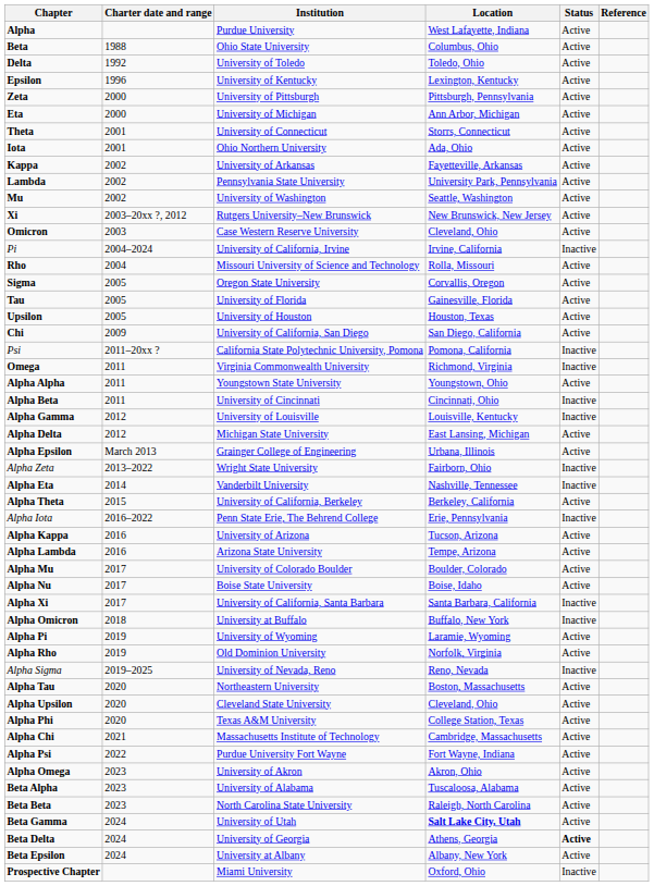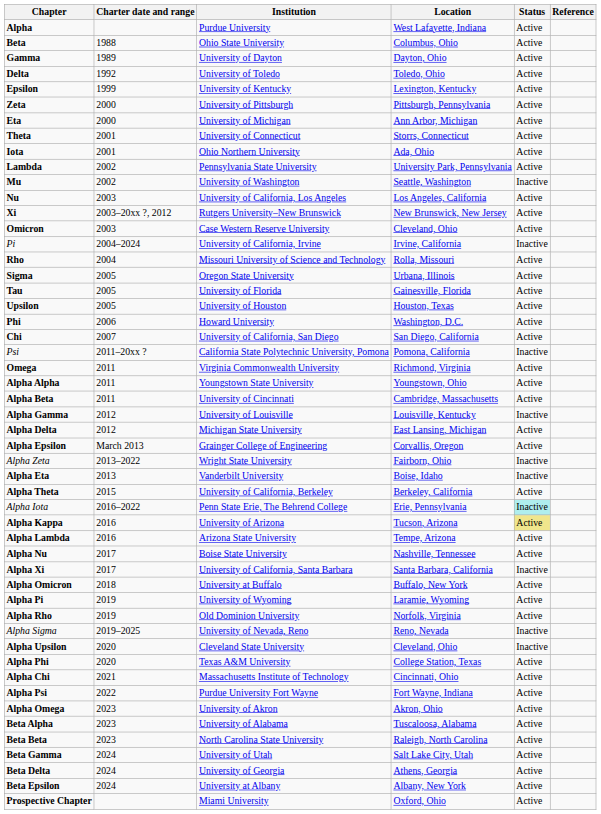 <table class="wikitable sortable" border="1">
 <tr>
 <th>Chapter</th>
 <th>Charter date and range</th>
 <th>Institution</th>
 <th>Location</th>
 <th>Status</th>
 <th>Reference</th>
 </tr>
 <tr>
 <td><strong>Alpha</strong></td>
 <td></td>
 <td><a href='#'>Purdue University</a></td>
 <td><a href='#'>West Lafayette, Indiana</a></td>
 <td>Active</td>
 <td></td>
 </tr>
 <tr>
 <td><strong>Beta</strong></td>
 <td>1988</td>
 <td><a href='#'>Ohio State University</a></td>
 <td><a href='#'>Columbus, Ohio</a></td>
 <td>Active</td>
 <td></td>
 </tr>
 <tr>
+<td><strong>Gamma</strong></td>
+<td>1989</td>
+<td><a href='#'>University of Dayton</a></td>
+<td><a href='#'>Dayton, Ohio</a></td>
+<td>Active</td>
+<td></td>
+</tr>
+<tr>
 <td><strong>Delta</strong></td>
 <td>1992</td>
 <td><a href='#'>University of Toledo</a></td>
 <td><a href='#'>Toledo, Ohio</a></td>
 <td>Active</td>
 <td></td>
 </tr>
 <tr>
 <td><strong>Epsilon</strong></td>
-<td>1996</td>
+<td>1999</td>
 <td><a href='#'>University of Kentucky</a></td>
 <td><a href='#'>Lexington, Kentucky</a></td>
 <td>Active</td>
 <td></td>
 </tr>
 <tr>
 <td><strong>Zeta</strong></td>
 <td>2000</td>
 <td><a href='#'>University of Pittsburgh</a></td>
 <td><a href='#'>Pittsburgh, Pennsylvania</a></td>
 <td>Active</td>
 <td></td>
 </tr>
 <tr>
 <td><strong>Eta</strong></td>
 <td>2000</td>
 <td><a href='#'>University of Michigan</a></td>
 <td><a href='#'>Ann Arbor, Michigan</a></td>
 <td>Active</td>
 <td></td>
 </tr>
 <tr>
 <td><strong>Theta</strong></td>
 <td>2001</td>
 <td><a href='#'>University of Connecticut</a></td>
 <td><a href='#'>Storrs, Connecticut</a></td>
 <td>Active</td>
 <td></td>
 </tr>
 <tr>
 <td><strong>Iota</strong></td>
 <td>2001</td>
 <td><a href='#'>Ohio Northern University</a></td>
 <td><a href='#'>Ada, Ohio</a></td>
 <td>Active</td>
 <td></td>
 </tr>
 <tr>
-<td><strong>Kappa</strong></td>
-<td>2002</td>
-<td><a href='#'>University of Arkansas</a></td>
-<td><a href='#'>Fayetteville, Arkansas</a></td>
-<td>Active</td>
-<td></td>
-</tr>
-<tr>
 <td><strong>Lambda</strong></td>
 <td>2002</td>
 <td><a href='#'>Pennsylvania State University</a></td>
 <td><a href='#'>University Park, Pennsylvania</a></td>
 <td>Active</td>
 <td></td>
 </tr>
 <tr>
 <td><strong>Mu</strong></td>
 <td>2002</td>
 <td><a href='#'>University of Washington</a></td>
 <td><a href='#'>Seattle, Washington</a></td>
+<td>Inactive</td>
+<td></td>
+</tr>
+<tr>
+<td><strong>Nu</strong></td>
+<td>2003</td>
+<td><a href='#'>University of California, Los Angeles</a></td>
+<td><a href='#'>Los Angeles, California</a></td>
 <td>Active</td>
 <td></td>
 </tr>
 <tr>
 <td><strong>Xi</strong></td>
 <td>2003–20xx ?, 2012</td>
 <td><a href='#'>Rutgers University–New Brunswick</a></td>
 <td><a href='#'>New Brunswick, New Jersey</a></td>
 <td>Active</td>
 <td></td>
 </tr>
 <tr>
 <td><strong>Omicron</strong></td>
 <td>2003</td>
 <td><a href='#'>Case Western Reserve University</a></td>
 <td><a href='#'>Cleveland, Ohio</a></td>
 <td>Active</td>
 <td></td>
 </tr>
 <tr>
 <td><em>Pi</em></td>
 <td>2004–2024</td>
 <td><a href='#'>University of California, Irvine</a></td>
 <td><a href='#'>Irvine, California</a></td>
 <td>Inactive</td>
 <td></td>
 </tr>
 <tr>
 <td><strong>Rho</strong></td>
 <td>2004</td>
 <td><a href='#'>Missouri University of Science and Technology</a></td>
 <td><a href='#'>Rolla, Missouri</a></td>
 <td>Active</td>
 <td></td>
 </tr>
 <tr>
 <td><strong>Sigma</strong></td>
 <td>2005</td>
 <td><a href='#'>Oregon State University</a></td>
-<td><a href='#'>Corvallis, Oregon</a></td>
+<td><a href='#'>Urbana, Illinois</a></td>
 <td>Active</td>
 <td></td>
 </tr>
 <tr>
 <td><strong>Tau</strong></td>
 <td>2005</td>
 <td><a href='#'>University of Florida</a></td>
 <td><a href='#'>Gainesville, Florida</a></td>
 <td>Active</td>
 <td></td>
 </tr>
 <tr>
 <td><strong>Upsilon</strong></td>
 <td>2005</td>
 <td><a href='#'>University of Houston</a></td>
 <td><a href='#'>Houston, Texas</a></td>
 <td>Active</td>
 <td></td>
 </tr>
 <tr>
+<td><strong>Phi</strong></td>
+<td>2006</td>
+<td><a href='#'>Howard University</a></td>
+<td><a href='#'>Washington, D.C.</a></td>
+<td>Active</td>
+<td></td>
+</tr>
+<tr>
 <td><strong>Chi</strong></td>
-<td>2009</td>
+<td>2007</td>
 <td><a href='#'>University of California, San Diego</a></td>
 <td><a href='#'>San Diego, California</a></td>
 <td>Active</td>
 <td></td>
 </tr>
 <tr>
 <td><em>Psi</em></td>
 <td>2011–20xx ?</td>
 <td><a href='#'>California State Polytechnic University, Pomona</a></td>
 <td><a href='#'>Pomona, California</a></td>
 <td>Inactive</td>
 <td></td>
 </tr>
 <tr>
 <td><strong>Omega</strong></td>
 <td>2011</td>
 <td><a href='#'>Virginia Commonwealth University</a></td>
 <td><a href='#'>Richmond, Virginia</a></td>
-<td>Inactive</td>
+<td>Active</td>
 <td></td>
 </tr>
 <tr>
 <td><strong>Alpha Alpha</strong></td>
 <td>2011</td>
 <td><a href='#'>Youngstown State University</a></td>
 <td><a href='#'>Youngstown, Ohio</a></td>
 <td>Active</td>
 <td></td>
 </tr>
 <tr>
 <td><strong>Alpha Beta</strong></td>
 <td>2011</td>
 <td><a href='#'>University of Cincinnati</a></td>
-<td><a href='#'>Cincinnati, Ohio</a></td>
-<td>Inactive</td>
+<td><a href='#'>Cambridge, Massachusetts</a></td>
+<td>Active</td>
 <td></td>
 </tr>
 <tr>
 <td><strong>Alpha Gamma</strong></td>
 <td>2012</td>
 <td><a href='#'>University of Louisville</a></td>
 <td><a href='#'>Louisville, Kentucky</a></td>
 <td>Inactive</td>
 <td></td>
 </tr>
 <tr>
 <td><strong>Alpha Delta</strong></td>
 <td>2012</td>
 <td><a href='#'>Michigan State University</a></td>
 <td><a href='#'>East Lansing, Michigan</a></td>
 <td>Active</td>
 <td></td>
 </tr>
 <tr>
 <td><strong>Alpha Epsilon</strong></td>
 <td>March 2013</td>
 <td><a href='#'>Grainger College of Engineering</a></td>
-<td><a href='#'>Urbana, Illinois</a></td>
+<td><a href='#'>Corvallis, Oregon</a></td>
 <td>Active</td>
 <td></td>
 </tr>
 <tr>
 <td><em>Alpha Zeta</em></td>
 <td>2013–2022</td>
 <td><a href='#'>Wright State University</a></td>
 <td><a href='#'>Fairborn, Ohio</a></td>
 <td>Inactive</td>
 <td></td>
 </tr>
 <tr>
 <td><strong>Alpha Eta</strong></td>
-<td>2014</td>
+<td>2013</td>
 <td><a href='#'>Vanderbilt University</a></td>
-<td><a href='#'>Nashville, Tennessee</a></td>
+<td><a href='#'>Boise, Idaho</a></td>
 <td>Inactive</td>
 <td></td>
 </tr>
 <tr>
 <td><strong>Alpha Theta</strong></td>
 <td>2015</td>
 <td><a href='#'>University of California, Berkeley</a></td>
 <td><a href='#'>Berkeley, California</a></td>
 <td>Active</td>
 <td></td>
 </tr>
 <tr>
 <td><em>Alpha Iota</em></td>
 <td>2016–2022</td>
 <td><a href='#'>Penn State Erie, The Behrend College</a></td>
 <td><a href='#'>Erie, Pennsylvania</a></td>
-<td>Inactive</td>
+<td style="background: paleturquoise;">Inactive</td>
 <td></td>
 </tr>
 <tr>
 <td><strong>Alpha Kappa</strong></td>
 <td>2016</td>
 <td><a href='#'>University of Arizona</a></td>
 <td><a href='#'>Tucson, Arizona</a></td>
-<td>Active</td>
+<td style="background: khaki;">Active</td>
 <td></td>
 </tr>
 <tr>
 <td><strong>Alpha Lambda</strong></td>
 <td>2016</td>
 <td><a href='#'>Arizona State University</a></td>
 <td><a href='#'>Tempe, Arizona</a></td>
 <td>Active</td>
 <td></td>
 </tr>
 <tr>
-<td><strong>Alpha Mu</strong></td>
-<td>2017</td>
-<td><a href='#'>University of Colorado Boulder</a></td>
-<td><a href='#'>Boulder, Colorado</a></td>
-<td>Active</td>
-<td></td>
-</tr>
-<tr>
 <td><strong>Alpha Nu</strong></td>
 <td>2017</td>
 <td><a href='#'>Boise State University</a></td>
-<td><a href='#'>Boise, Idaho</a></td>
+<td><a href='#'>Nashville, Tennessee</a></td>
 <td>Active</td>
 <td></td>
 </tr>
 <tr>
 <td><strong>Alpha Xi</strong></td>
 <td>2017</td>
 <td><a href='#'>University of California, Santa Barbara</a></td>
 <td><a href='#'>Santa Barbara, California</a></td>
 <td>Inactive</td>
 <td></td>
 </tr>
 <tr>
 <td><strong>Alpha Omicron</strong></td>
 <td>2018</td>
 <td><a href='#'>University at Buffalo</a></td>
 <td><a href='#'>Buffalo, New York</a></td>
-<td>Inactive</td>
+<td>Active</td>
 <td></td>
 </tr>
 <tr>
 <td><strong>Alpha Pi</strong></td>
 <td>2019</td>
 <td><a href='#'>University of Wyoming</a></td>
 <td><a href='#'>Laramie, Wyoming</a></td>
 <td>Active</td>
 <td></td>
 </tr>
 <tr>
 <td><strong>Alpha Rho</strong></td>
 <td>2019</td>
 <td><a href='#'>Old Dominion University</a></td>
 <td><a href='#'>Norfolk, Virginia</a></td>
 <td>Active</td>
 <td></td>
 </tr>
 <tr>
 <td><em>Alpha Sigma</em></td>
 <td>2019–2025</td>
 <td><a href='#'>University of Nevada, Reno</a></td>
 <td><a href='#'>Reno, Nevada</a></td>
 <td>Inactive</td>
 <td></td>
 </tr>
 <tr>
-<td><strong>Alpha Tau</strong></td>
-<td>2020</td>
-<td><a href='#'>Northeastern University</a></td>
-<td><a href='#'>Boston, Massachusetts</a></td>
-<td>Active</td>
-<td></td>
-</tr>
-<tr>
 <td><strong>Alpha Upsilon</strong></td>
 <td>2020</td>
 <td><a href='#'>Cleveland State University</a></td>
 <td><a href='#'>Cleveland, Ohio</a></td>
-<td>Active</td>
+<td>Inactive</td>
 <td></td>
 </tr>
 <tr>
 <td><strong>Alpha Phi</strong></td>
 <td>2020</td>
 <td><a href='#'>Texas A&M University</a></td>
 <td><a href='#'>College Station, Texas</a></td>
 <td>Active</td>
 <td></td>
 </tr>
 <tr>
 <td><strong>Alpha Chi</strong></td>
 <td>2021</td>
 <td><a href='#'>Massachusetts Institute of Technology</a></td>
-<td><a href='#'>Cambridge, Massachusetts</a></td>
+<td><a href='#'>Cincinnati, Ohio</a></td>
 <td>Active</td>
 <td></td>
 </tr>
 <tr>
 <td><strong>Alpha Psi</strong></td>
 <td>2022</td>
 <td><a href='#'>Purdue University Fort Wayne</a></td>
 <td><a href='#'>Fort Wayne, Indiana</a></td>
 <td>Active</td>
 <td></td>
 </tr>
 <tr>
 <td><strong>Alpha Omega</strong></td>
 <td>2023</td>
 <td><a href='#'>University of Akron</a></td>
 <td><a href='#'>Akron, Ohio</a></td>
 <td>Active</td>
 <td></td>
 </tr>
 <tr>
 <td><strong>Beta Alpha</strong></td>
 <td>2023</td>
 <td><a href='#'>University of Alabama</a></td>
 <td><a href='#'>Tuscaloosa, Alabama</a></td>
 <td>Active</td>
 <td></td>
 </tr>
 <tr>
 <td><strong>Beta Beta</strong></td>
 <td>2023</td>
 <td><a href='#'>North Carolina State University</a></td>
 <td><a href='#'>Raleigh, North Carolina</a></td>
 <td>Active</td>
 <td></td>
 </tr>
 <tr>
 <td><strong>Beta Gamma</strong></td>
 <td>2024</td>
 <td><a href='#'>University of Utah</a></td>
-<td><strong><a href='#'>Salt Lake City, Utah</a></strong></td>
+<td><a href='#'>Salt Lake City, Utah</a></td>
 <td>Active</td>
 <td></td>
 </tr>
 <tr>
 <td><strong>Beta Delta</strong></td>
 <td>2024</td>
 <td><a href='#'>University of Georgia</a></td>
 <td><a href='#'>Athens, Georgia</a></td>
-<td><strong>Active</strong></td>
+<td>Active</td>
 <td></td>
 </tr>
 <tr>
 <td><strong>Beta Epsilon</strong></td>
 <td>2024</td>
 <td><a href='#'>University at Albany</a></td>
 <td><a href='#'>Albany, New York</a></td>
 <td>Active</td>
 <td></td>
 </tr>
 <tr>
 <td><strong>Prospective Chapter</strong></td>
 <td></td>
 <td><a href='#'>Miami University</a></td>
 <td><a href='#'>Oxford, Ohio</a></td>
-<td>Inactive</td>
+<td>Active</td>
 <td></td>
 </tr>
 </table>
